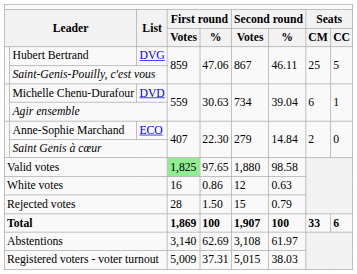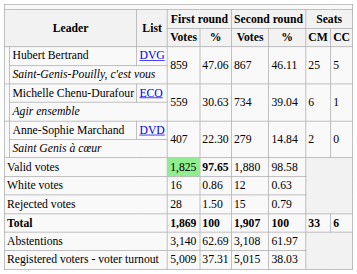 <table class="wikitable">
 <tr>
 <td colspan="9"></td>
 </tr>
 <tr>
 <th colspan="2" rowspan="2">Leader</th>
 <th rowspan="2">List</th>
 <th colspan="2">First round</th>
 <th colspan="2">Second round</th>
 <th colspan="2">Seats</th>
 </tr>
 <tr>
 <th>Votes</th>
 <th>%</th>
 <th>Votes</th>
 <th>%</th>
 <th>CM</th>
 <th>CC</th>
 </tr>
 <tr>
 <td rowspan="2" bgcolor=></td>
 <td>Hubert Bertrand</td>
 <td><a href='#'>DVG</a></td>
 <td rowspan="2">859</td>
 <td rowspan="2">47.06</td>
 <td rowspan="2">867</td>
 <td rowspan="2">46.11</td>
 <td rowspan="2">25</td>
 <td rowspan="2">5</td>
 </tr>
 <tr>
 <td colspan="2"><em>Saint-Genis-Pouilly, c'est vous</em></td>
 </tr>
 <tr>
 <td rowspan="2" bgcolor=></td>
 <td>Michelle Chenu-Durafour</td>
-<td><a href='#'>DVD</a></td>
+<td><a href='#'>ECO</a></td>
 <td rowspan="2">559</td>
 <td rowspan="2">30.63</td>
 <td rowspan="2">734</td>
 <td rowspan="2">39.04</td>
 <td rowspan="2">6</td>
 <td rowspan="2">1</td>
 </tr>
 <tr>
 <td colspan="2"><em>Agir ensemble</em></td>
 </tr>
 <tr>
 <td rowspan="2" bgcolor=></td>
 <td>Anne-Sophie Marchand</td>
-<td><a href='#'>ECO</a></td>
+<td><a href='#'>DVD</a></td>
 <td rowspan="2">407</td>
 <td rowspan="2">22.30</td>
 <td rowspan="2">279</td>
 <td rowspan="2">14.84</td>
 <td rowspan="2">2</td>
 <td rowspan="2">0</td>
 </tr>
 <tr>
 <td colspan="2"><em>Saint Genis à cœur</em></td>
 </tr>
 <tr>
 <td colspan="3">Valid votes</td>
 <td style="background: lightgreen;">1,825</td>
-<td>97.65</td>
+<td><strong>97.65</strong></td>
 <td>1,880</td>
 <td>98.58</td>
 <th colspan="2" rowspan="3"></th>
 </tr>
 <tr>
 <td colspan="3">White votes</td>
 <td>16</td>
 <td>0.86</td>
 <td>12</td>
 <td>0.63</td>
 </tr>
 <tr>
 <td colspan="3">Rejected votes</td>
 <td>28</td>
 <td>1.50</td>
 <td>15</td>
 <td>0.79</td>
 </tr>
 <tr>
 <td colspan="3"><strong>Total</strong></td>
 <td><strong>1,869</strong></td>
 <td><strong>100</strong></td>
 <td><strong>1,907</strong></td>
 <td><strong>100</strong></td>
 <td><strong>33</strong></td>
 <td><strong>6</strong></td>
 </tr>
 <tr>
 <td colspan="3">Abstentions</td>
 <td>3,140</td>
 <td>62.69</td>
 <td>3,108</td>
 <td>61.97</td>
 <th colspan="2" rowspan="2"></th>
 </tr>
 <tr>
 <td colspan="3">Registered voters - voter turnout</td>
 <td>5,009</td>
 <td>37.31</td>
 <td>5,015</td>
 <td>38.03</td>
 </tr>
 </table>
